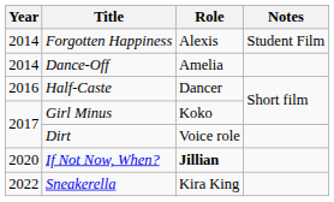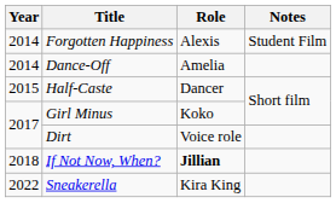 <table class="wikitable">
 <tr>
 <th>Year</th>
 <th>Title</th>
 <th>Role</th>
 <th>Notes</th>
 </tr>
 <tr>
 <td>2014</td>
 <td><em>Forgotten Happiness</em></td>
 <td>Alexis</td>
 <td>Student Film</td>
 </tr>
 <tr>
 <td>2014</td>
 <td><em>Dance-Off</em></td>
 <td>Amelia</td>
 <td></td>
 </tr>
 <tr>
-<td>2016</td>
+<td>2015</td>
 <td><em>Half-Caste</em></td>
 <td>Dancer</td>
 <td rowspan=2>Short film</td>
 </tr>
 <tr>
 <td rowspan=2>2017</td>
 <td><em>Girl Minus</em></td>
 <td>Koko</td>
 </tr>
 <tr>
 <td><em>Dirt</em></td>
 <td>Voice role</td>
 <td></td>
 </tr>
 <tr>
-<td>2020</td>
+<td>2018</td>
 <td><em><a href='#'>If Not Now, When?</a></em></td>
 <td><strong>Jillian</strong></td>
 <td></td>
 </tr>
 <tr>
 <td>2022</td>
 <td><em><a href='#'>Sneakerella</a></em></td>
 <td>Kira King</td>
 <td></td>
 </tr>
 </table>
